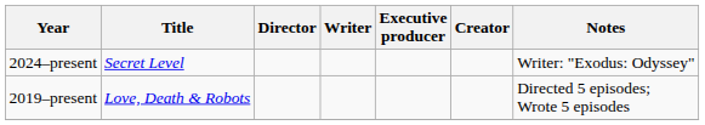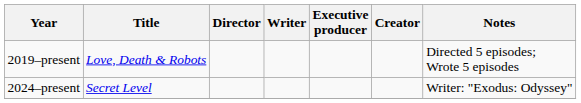 <table class="wikitable">
 <tr>
 <th>Year</th>
 <th>Title</th>
 <th>Director</th>
 <th>Writer</th>
 <th>Executive<br>producer</th>
 <th>Creator</th>
 <th>Notes</th>
 </tr>
 <tr>
+<td>2019–present</td>
+<td><em><a href='#'>Love, Death & Robots</a></em></td>
+<td></td>
+<td></td>
+<td></td>
+<td></td>
+<td>Directed 5 episodes;<br>Wrote 5 episodes</td>
+</tr>
+<tr>
 <td>2024–present</td>
 <td><em><a href='#'>Secret Level</a></em></td>
 <td></td>
 <td></td>
 <td></td>
 <td></td>
 <td>Writer: "Exodus: Odyssey"</td>
 </tr>
 <tr>
-<td>2019–present</td>
-<td><em><a href='#'>Love, Death & Robots</a></em></td>
-<td></td>
-<td></td>
-<td></td>
-<td></td>
-<td>Directed 5 episodes;<br>Wrote 5 episodes</td>
-</tr>
-<tr>
 </tr>
 </table>
